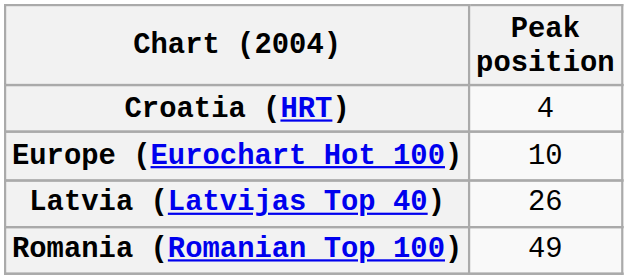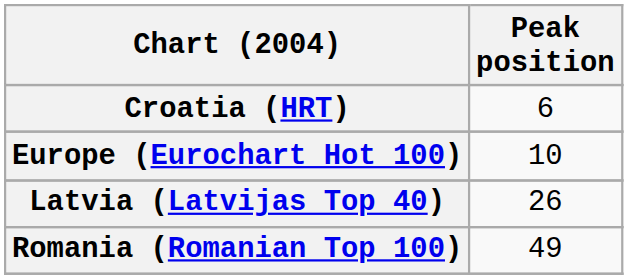 <table class="wikitable sortable plainrowheaders" style="text-align:center">
 <tr>
 <th scope="col">Chart (2004)</th>
 <th scope="col">Peak<br>position</th>
 </tr>
 <tr>
 </tr>
 <tr>
 </tr>
 <tr>
 </tr>
 <tr>
 <th scope=row>Croatia (<a href='#'>HRT</a>)</th>
-<td>4</td>
+<td>6</td>
 </tr>
 <tr>
 </tr>
 <tr>
 <th scope="row">Europe (<a href='#'>Eurochart Hot 100</a>)</th>
 <td>10</td>
 </tr>
 <tr>
 </tr>
 <tr>
 </tr>
 <tr>
 </tr>
 <tr>
 <th scope="row">Latvia (<a href='#'>Latvijas Top 40</a>)</th>
 <td>26</td>
 </tr>
 <tr>
 </tr>
 <tr>
 </tr>
 <tr>
 </tr>
 <tr>
 </tr>
 <tr>
 <th scope="row">Romania (<a href='#'>Romanian Top 100</a>)</th>
 <td>49</td>
 </tr>
 <tr>
 </tr>
 <tr>
 </tr>
 <tr>
 </tr>
 </table>
